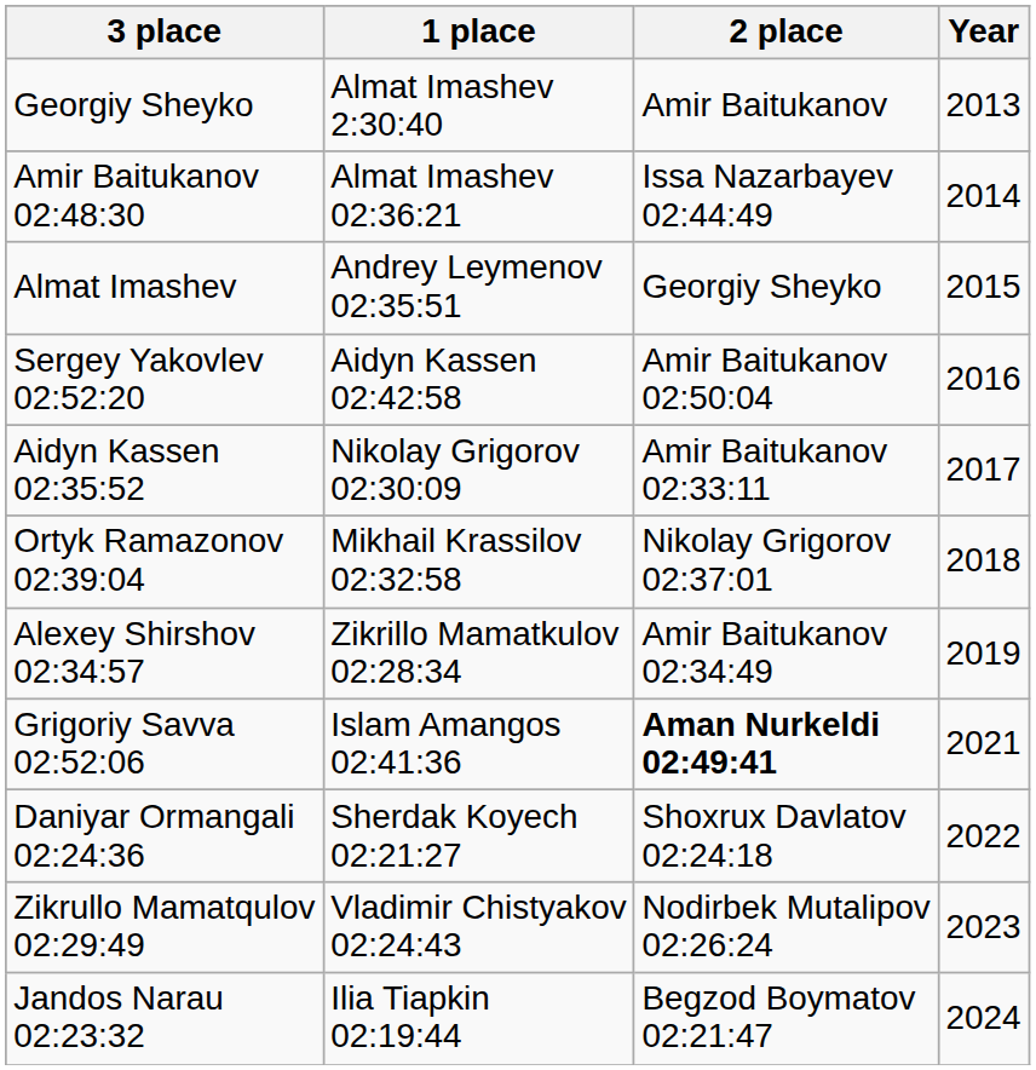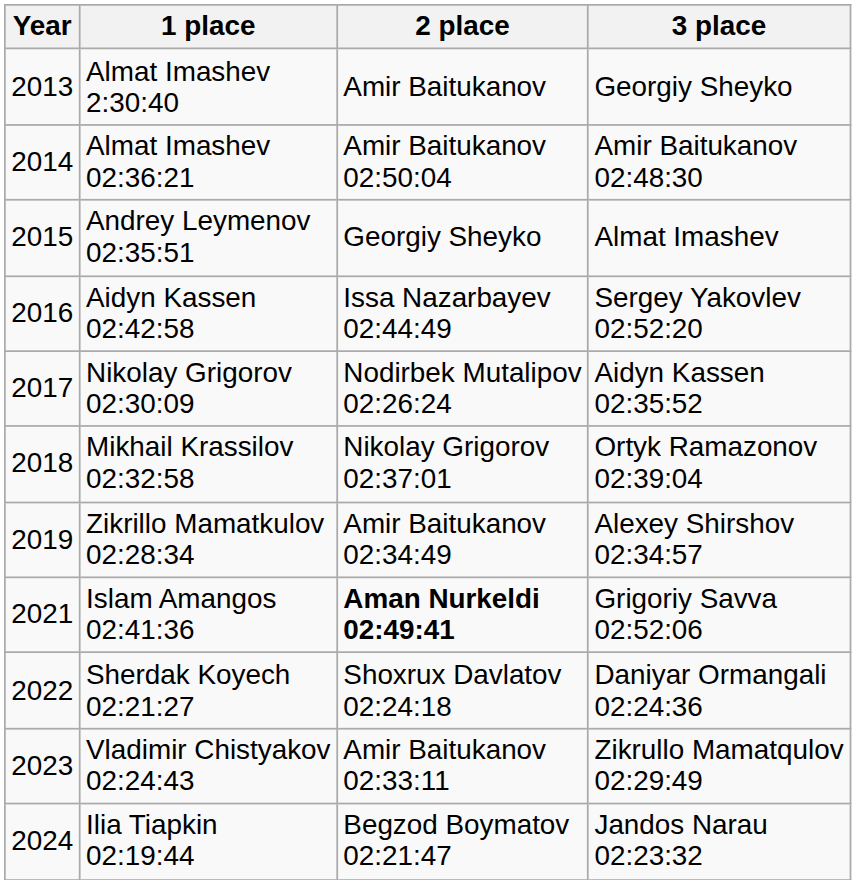 <table class="wikitable">
 <tr>
-<th>3 place</th>
+<th>Year</th>
 <th>1 place</th>
 <th>2 place</th>
-<th>Year</th>
+<th>3 place</th>
 </tr>
 <tr>
-<td>Georgiy Sheyko</td>
+<td>2013</td>
 <td>Almat Imashev<br>2:30:40</td>
 <td>Amir Baitukanov</td>
-<td>2013</td>
+<td>Georgiy Sheyko</td>
 </tr>
 <tr>
+<td>2014</td>
+<td>Almat Imashev<br>02:36:21</td>
+<td>Amir Baitukanov<br>02:50:04</td>
 <td>Amir Baitukanov<br>02:48:30</td>
-<td>Almat Imashev<br>02:36:21</td>
-<td>Issa Nazarbayev<br>02:44:49</td>
-<td>2014</td>
 </tr>
 <tr>
-<td>Almat Imashev</td>
+<td>2015</td>
 <td>Andrey Leymenov<br>02:35:51</td>
 <td>Georgiy Sheyko</td>
-<td>2015</td>
+<td>Almat Imashev</td>
 </tr>
 <tr>
+<td>2016</td>
+<td>Aidyn Kassen<br>02:42:58</td>
+<td>Issa Nazarbayev<br>02:44:49</td>
 <td>Sergey Yakovlev<br>02:52:20</td>
-<td>Aidyn Kassen<br>02:42:58</td>
-<td>Amir Baitukanov<br>02:50:04</td>
-<td>2016</td>
 </tr>
 <tr>
+<td>2017</td>
+<td>Nikolay Grigorov<br>02:30:09</td>
+<td>Nodirbek Mutalipov<br>02:26:24</td>
 <td>Aidyn Kassen<br>02:35:52</td>
-<td>Nikolay Grigorov<br>02:30:09</td>
-<td>Amir Baitukanov<br>02:33:11</td>
-<td>2017</td>
 </tr>
 <tr>
-<td>Ortyk Ramazonov<br>02:39:04</td>
+<td>2018</td>
 <td>Mikhail Krassilov<br>02:32:58</td>
 <td>Nikolay Grigorov<br>02:37:01</td>
-<td>2018</td>
+<td>Ortyk Ramazonov<br>02:39:04</td>
 </tr>
 <tr>
-<td>Alexey Shirshov<br>02:34:57</td>
+<td>2019</td>
 <td>Zikrillo Mamatkulov<br>02:28:34</td>
 <td>Amir Baitukanov<br>02:34:49</td>
-<td>2019</td>
+<td>Alexey Shirshov<br>02:34:57</td>
 </tr>
 <tr>
-<td>Grigoriy Savva<br>02:52:06</td>
+<td>2021</td>
 <td>Islam Amangos<br>02:41:36</td>
 <td><strong>Aman Nurkeldi<br>02:49:41</strong></td>
-<td>2021</td>
+<td>Grigoriy Savva<br>02:52:06</td>
 </tr>
 <tr>
-<td>Daniyar Ormangali<br>02:24:36</td>
+<td>2022</td>
 <td>Sherdak Koyech<br>02:21:27</td>
 <td>Shoxrux Davlatov<br>02:24:18</td>
-<td>2022</td>
+<td>Daniyar Ormangali<br>02:24:36</td>
 </tr>
 <tr>
+<td>2023</td>
+<td>Vladimir Chistyakov<br>02:24:43</td>
+<td>Amir Baitukanov<br>02:33:11</td>
 <td>Zikrullo Mamatqulov<br>02:29:49</td>
-<td>Vladimir Chistyakov<br>02:24:43</td>
-<td>Nodirbek Mutalipov<br>02:26:24</td>
-<td>2023</td>
 </tr>
 <tr>
-<td>Jandos Narau<br>02:23:32</td>
+<td>2024</td>
 <td>Ilia Tiapkin<br>02:19:44</td>
 <td>Begzod Boymatov<br>02:21:47</td>
-<td>2024</td>
+<td>Jandos Narau<br>02:23:32</td>
 </tr>
 </table>
